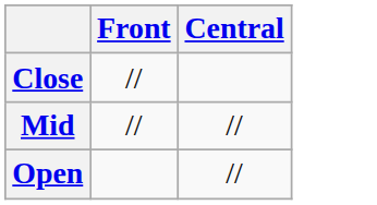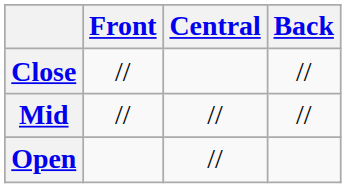 <table class="wikitable" style="text-align:center">
 <tr>
 <th></th>
 <th><a href='#'>Front</a></th>
 <th><a href='#'>Central</a></th>
+<th><a href='#'>Back</a></th>
 </tr>
 <tr align="center">
 <th><a href='#'>Close</a></th>
 <td>// </td>
 <td></td>
+<td>// </td>
 </tr>
 <tr>
 <th><a href='#'>Mid</a></th>
+<td>// </td>
 <td>// </td>
 <td>// </td>
 </tr>
 <tr align="center">
 <th><a href='#'>Open</a></th>
 <td></td>
 <td>// </td>
+<td></td>
 </tr>
 </table>
